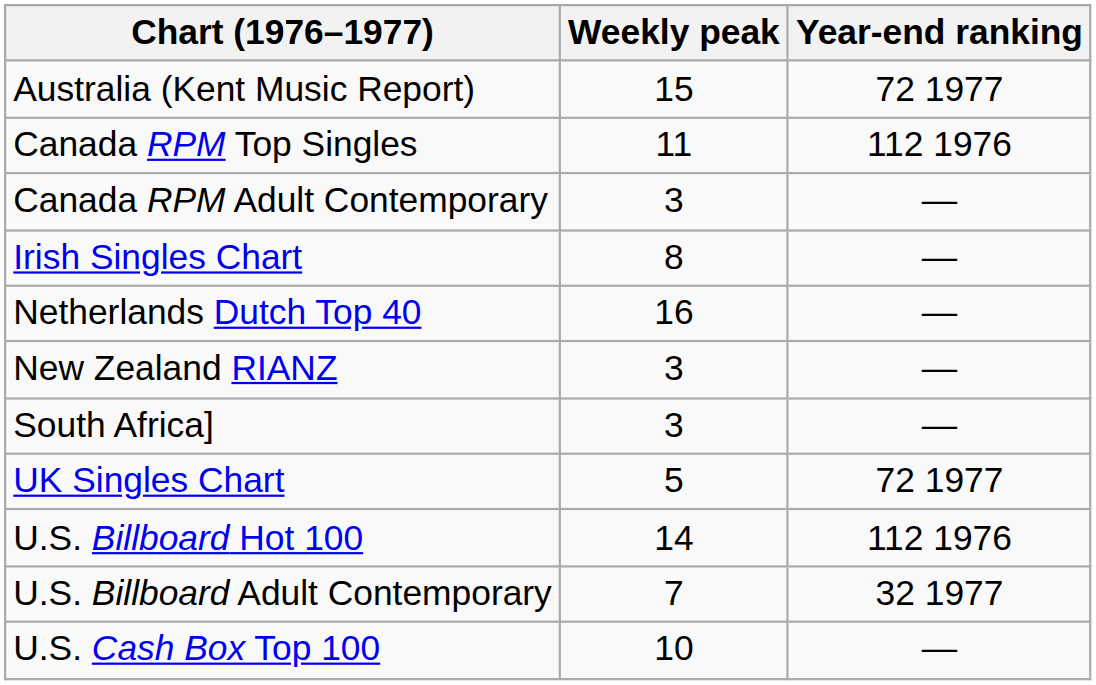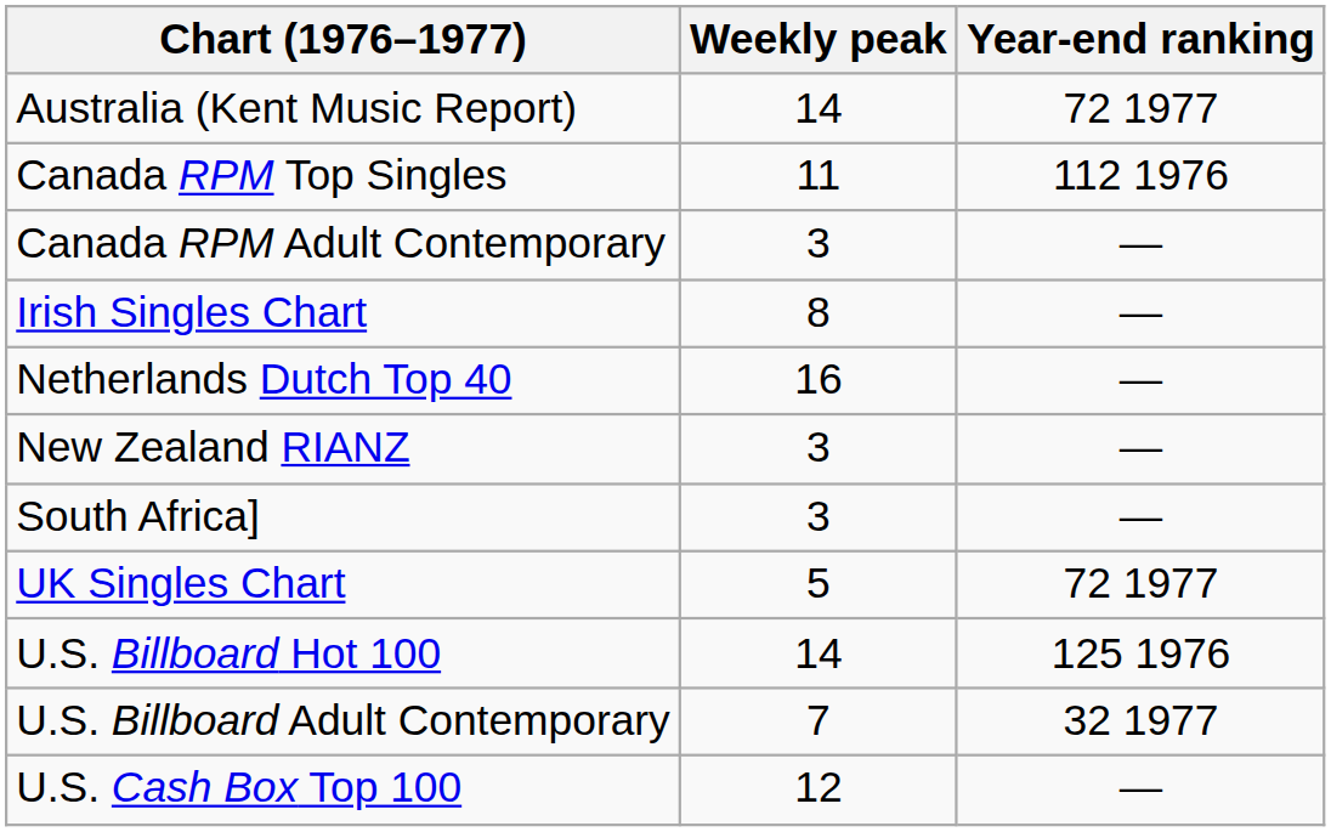 <table class="wikitable sortable">
 <tr>
 <th>Chart (1976–1977)</th>
 <th>Weekly peak</th>
 <th>Year-end ranking</th>
 </tr>
 <tr>
 <td>Australia (Kent Music Report)</td>
-<td style="text-align:center;">15</td>
+<td style="text-align:center;">14</td>
 <td style="text-align:center;">72 <span>1977</span></td>
 </tr>
 <tr>
 <td>Canada <em><a href='#'>RPM</a></em> Top Singles</td>
 <td style="text-align:center;">11</td>
 <td style="text-align:center;">112 <span>1976</span></td>
 </tr>
 <tr>
 <td>Canada <em>RPM</em> Adult Contemporary</td>
 <td style="text-align:center;">3</td>
 <td style="text-align:center;">—</td>
 </tr>
 <tr>
 <td><a href='#'>Irish Singles Chart</a></td>
 <td style="text-align:center;">8</td>
 <td style="text-align:center;">—</td>
 </tr>
 <tr>
 <td>Netherlands <a href='#'>Dutch Top 40</a></td>
 <td style="text-align:center;">16</td>
 <td style="text-align:center;">—</td>
 </tr>
 <tr>
 <td>New Zealand <a href='#'>RIANZ</a></td>
 <td style="text-align:center;">3</td>
 <td style="text-align:center;">—</td>
 </tr>
 <tr>
 <td>South Africa]</td>
 <td style="text-align:center;">3</td>
 <td style="text-align:center;">—</td>
 </tr>
 <tr>
 <td><a href='#'>UK Singles Chart</a></td>
 <td style="text-align:center;">5</td>
 <td style="text-align:center;">72 <span>1977</span></td>
 </tr>
 <tr>
 <td>U.S. <a href='#'><em>Billboard</em> Hot 100</a></td>
 <td style="text-align:center;">14</td>
-<td style="text-align:center;">112 <span>1976</span></td>
+<td style="text-align:center;">125 <span>1976</span></td>
 </tr>
 <tr>
 <td>U.S. <em>Billboard</em> Adult Contemporary</td>
 <td style="text-align:center;">7</td>
 <td style="text-align:center;">32 <span>1977</span></td>
 </tr>
 <tr>
 <td>U.S. <a href='#'><em>Cash Box</em> Top 100</a></td>
-<td style="text-align:center;">10</td>
+<td style="text-align:center;">12</td>
 <td style="text-align:center;">—</td>
 </tr>
 </table>
